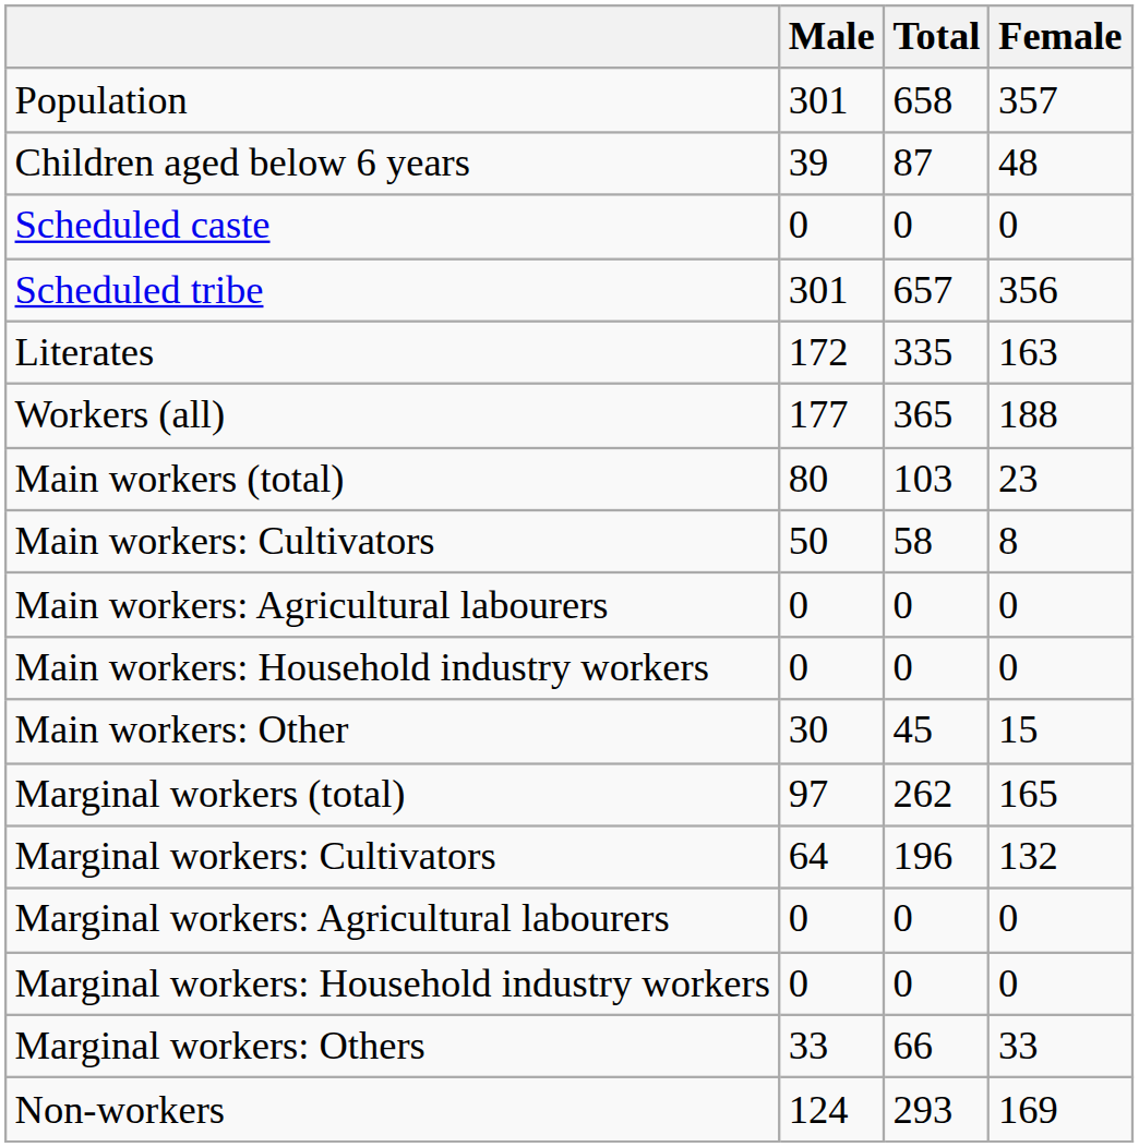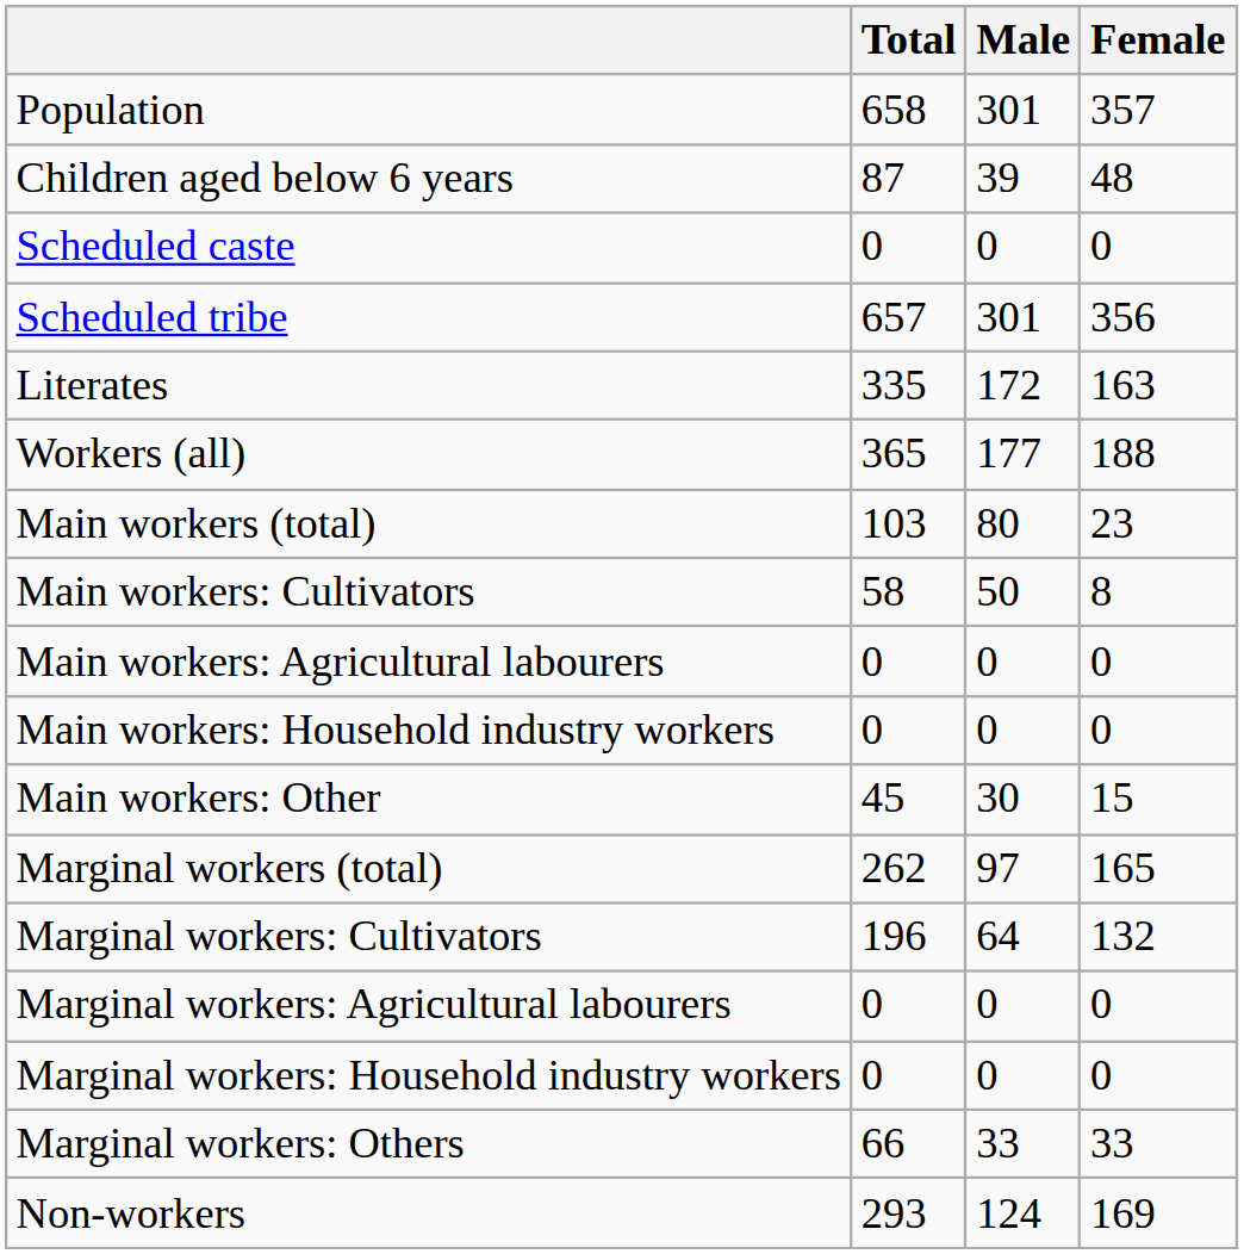 <table class="wikitable sortable">
 <tr>
 <th></th>
+<th>Total</th>
 <th>Male</th>
-<th>Total</th>
 <th>Female</th>
 </tr>
 <tr>
 <td>Population</td>
+<td>658</td>
 <td>301</td>
-<td>658</td>
 <td>357</td>
 </tr>
 <tr>
 <td>Children aged below 6 years</td>
+<td>87</td>
 <td>39</td>
-<td>87</td>
 <td>48</td>
 </tr>
 <tr>
 <td><a href='#'>Scheduled caste</a></td>
 <td>0</td>
 <td>0</td>
 <td>0</td>
 </tr>
 <tr>
 <td><a href='#'>Scheduled tribe</a></td>
+<td>657</td>
 <td>301</td>
-<td>657</td>
 <td>356</td>
 </tr>
 <tr>
 <td>Literates</td>
+<td>335</td>
 <td>172</td>
-<td>335</td>
 <td>163</td>
 </tr>
 <tr>
 <td>Workers (all)</td>
+<td>365</td>
 <td>177</td>
-<td>365</td>
 <td>188</td>
 </tr>
 <tr>
 <td>Main workers (total)</td>
+<td>103</td>
 <td>80</td>
-<td>103</td>
 <td>23</td>
 </tr>
 <tr>
 <td>Main workers: Cultivators</td>
+<td>58</td>
 <td>50</td>
-<td>58</td>
 <td>8</td>
 </tr>
 <tr>
 <td>Main workers: Agricultural labourers</td>
 <td>0</td>
 <td>0</td>
 <td>0</td>
 </tr>
 <tr>
 <td>Main workers: Household industry workers</td>
 <td>0</td>
 <td>0</td>
 <td>0</td>
 </tr>
 <tr>
 <td>Main workers: Other</td>
+<td>45</td>
 <td>30</td>
-<td>45</td>
 <td>15</td>
 </tr>
 <tr>
 <td>Marginal workers (total)</td>
+<td>262</td>
 <td>97</td>
-<td>262</td>
 <td>165</td>
 </tr>
 <tr>
 <td>Marginal workers: Cultivators</td>
+<td>196</td>
 <td>64</td>
-<td>196</td>
 <td>132</td>
 </tr>
 <tr>
 <td>Marginal workers: Agricultural labourers</td>
 <td>0</td>
 <td>0</td>
 <td>0</td>
 </tr>
 <tr>
 <td>Marginal workers: Household industry workers</td>
 <td>0</td>
 <td>0</td>
 <td>0</td>
 </tr>
 <tr>
 <td>Marginal workers: Others</td>
+<td>66</td>
 <td>33</td>
-<td>66</td>
 <td>33</td>
 </tr>
 <tr>
 <td>Non-workers</td>
+<td>293</td>
 <td>124</td>
-<td>293</td>
 <td>169</td>
 </tr>
 </table>
